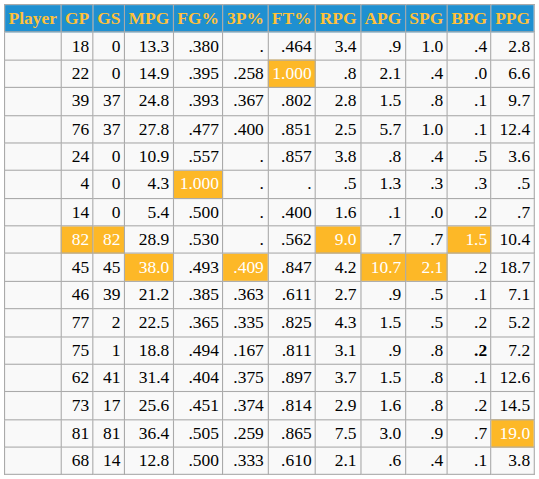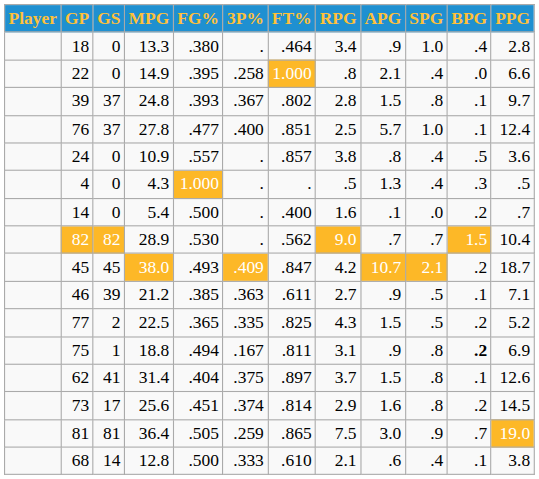 <table class="wikitable sortable" style="text-align:right;">
 <tr>
 <th style="background:#1F90D1; color:#FFC139">Player</th>
 <th style="background:#1F90D1; color:#FFC139">GP</th>
 <th style="background:#1F90D1; color:#FFC139">GS</th>
 <th style="background:#1F90D1; color:#FFC139">MPG</th>
 <th style="background:#1F90D1; color:#FFC139">FG%</th>
 <th style="background:#1F90D1; color:#FFC139">3P%</th>
 <th style="background:#1F90D1; color:#FFC139">FT%</th>
 <th style="background:#1F90D1; color:#FFC139">RPG</th>
 <th style="background:#1F90D1; color:#FFC139">APG</th>
 <th style="background:#1F90D1; color:#FFC139">SPG</th>
 <th style="background:#1F90D1; color:#FFC139">BPG</th>
 <th style="background:#1F90D1; color:#FFC139">PPG</th>
 </tr>
 <tr>
 <td></td>
 <td>18</td>
 <td>0</td>
 <td>13.3</td>
 <td>.380</td>
 <td>.</td>
 <td>.464</td>
 <td>3.4</td>
 <td>.9</td>
 <td>1.0</td>
 <td>.4</td>
 <td>2.8</td>
 </tr>
 <tr>
 <td></td>
 <td>22</td>
 <td>0</td>
 <td>14.9</td>
 <td>.395</td>
 <td>.258</td>
 <td style="background:#FDB827;color:#FFFFFF;">1.000</td>
 <td>.8</td>
 <td>2.1</td>
 <td>.4</td>
 <td>.0</td>
 <td>6.6</td>
 </tr>
 <tr>
 <td></td>
 <td>39</td>
 <td>37</td>
 <td>24.8</td>
 <td>.393</td>
 <td>.367</td>
 <td>.802</td>
 <td>2.8</td>
 <td>1.5</td>
 <td>.8</td>
 <td>.1</td>
 <td>9.7</td>
 </tr>
 <tr>
 <td></td>
 <td>76</td>
 <td>37</td>
 <td>27.8</td>
 <td>.477</td>
 <td>.400</td>
 <td>.851</td>
 <td>2.5</td>
 <td>5.7</td>
 <td>1.0</td>
 <td>.1</td>
 <td>12.4</td>
 </tr>
 <tr>
 <td></td>
 <td>24</td>
 <td>0</td>
 <td>10.9</td>
 <td>.557</td>
 <td>.</td>
 <td>.857</td>
 <td>3.8</td>
 <td>.8</td>
 <td>.4</td>
 <td>.5</td>
 <td>3.6</td>
 </tr>
 <tr>
 <td></td>
 <td>4</td>
 <td>0</td>
 <td>4.3</td>
 <td style="background:#FDB827;color:#FFFFFF;">1.000</td>
 <td>.</td>
 <td>.</td>
 <td>.5</td>
 <td>1.3</td>
-<td>.3</td>
+<td>.4</td>
 <td>.3</td>
 <td>.5</td>
 </tr>
 <tr>
 <td></td>
 <td>14</td>
 <td>0</td>
 <td>5.4</td>
 <td>.500</td>
 <td>.</td>
 <td>.400</td>
 <td>1.6</td>
 <td>.1</td>
 <td>.0</td>
 <td>.2</td>
 <td>.7</td>
 </tr>
 <tr>
 <td></td>
 <td style="background:#FDB827;color:#FFFFFF;">82</td>
 <td style="background:#FDB827;color:#FFFFFF;">82</td>
 <td>28.9</td>
 <td>.530</td>
 <td>.</td>
 <td>.562</td>
 <td style="background:#FDB827;color:#FFFFFF;">9.0</td>
 <td>.7</td>
 <td>.7</td>
 <td style="background:#FDB827;color:#FFFFFF;">1.5</td>
 <td>10.4</td>
 </tr>
 <tr>
 <td></td>
 <td>45</td>
 <td>45</td>
 <td style="background:#FDB827;color:#FFFFFF;">38.0</td>
 <td>.493</td>
 <td style="background:#FDB827;color:#FFFFFF;">.409</td>
 <td>.847</td>
 <td>4.2</td>
 <td style="background:#FDB827;color:#FFFFFF;">10.7</td>
 <td style="background:#FDB827;color:#FFFFFF;">2.1</td>
 <td>.2</td>
 <td>18.7</td>
 </tr>
 <tr>
 <td></td>
 <td>46</td>
 <td>39</td>
 <td>21.2</td>
 <td>.385</td>
 <td>.363</td>
 <td>.611</td>
 <td>2.7</td>
 <td>.9</td>
 <td>.5</td>
 <td>.1</td>
 <td>7.1</td>
 </tr>
 <tr>
 <td></td>
 <td>77</td>
 <td>2</td>
 <td>22.5</td>
 <td>.365</td>
 <td>.335</td>
 <td>.825</td>
 <td>4.3</td>
 <td>1.5</td>
 <td>.5</td>
 <td>.2</td>
 <td>5.2</td>
 </tr>
 <tr>
 <td></td>
 <td>75</td>
 <td>1</td>
 <td>18.8</td>
 <td>.494</td>
 <td>.167</td>
 <td>.811</td>
 <td>3.1</td>
 <td>.9</td>
 <td>.8</td>
 <td><strong>.2</strong></td>
-<td>7.2</td>
+<td>6.9</td>
 </tr>
 <tr>
 <td></td>
 <td>62</td>
 <td>41</td>
 <td>31.4</td>
 <td>.404</td>
 <td>.375</td>
 <td>.897</td>
 <td>3.7</td>
 <td>1.5</td>
 <td>.8</td>
 <td>.1</td>
 <td>12.6</td>
 </tr>
 <tr>
 <td></td>
 <td>73</td>
 <td>17</td>
 <td>25.6</td>
 <td>.451</td>
 <td>.374</td>
 <td>.814</td>
 <td>2.9</td>
 <td>1.6</td>
 <td>.8</td>
 <td>.2</td>
 <td>14.5</td>
 </tr>
 <tr>
 <td></td>
 <td>81</td>
 <td>81</td>
 <td>36.4</td>
 <td>.505</td>
 <td>.259</td>
 <td>.865</td>
 <td>7.5</td>
 <td>3.0</td>
 <td>.9</td>
 <td>.7</td>
 <td style="background:#FDB827;color:#FFFFFF;">19.0</td>
 </tr>
 <tr>
 <td></td>
 <td>68</td>
 <td>14</td>
 <td>12.8</td>
 <td>.500</td>
 <td>.333</td>
 <td>.610</td>
 <td>2.1</td>
 <td>.6</td>
 <td>.4</td>
 <td>.1</td>
 <td>3.8</td>
 </tr>
 </table>
